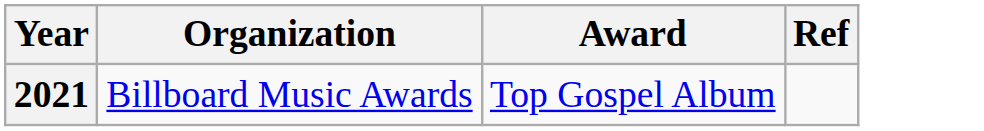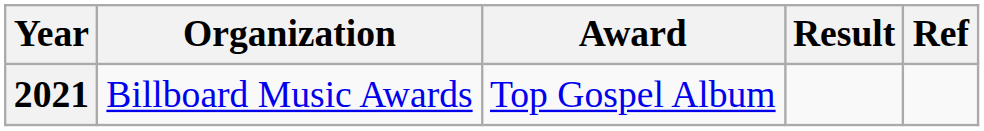 <table class="wikitable plainrowheaders">
 <tr>
 <th>Year</th>
 <th>Organization</th>
 <th>Award</th>
+<th>Result</th>
 <th>Ref</th>
 </tr>
 <tr>
 <th scope="row">2021</th>
 <td><a href='#'>Billboard Music Awards</a></td>
 <td><a href='#'>Top Gospel Album</a></td>
 <td></td>
+<td></td>
 </tr>
 </table>
